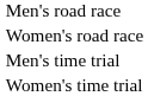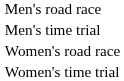 <table>
 <tr>
 <td>Men's road race<br></td>
 <td></td>
 <td></td>
 <td></td>
 </tr>
 <tr>
-<td>Women's road race<br></td>
+<td>Men's time trial<br></td>
 <td></td>
 <td></td>
 <td></td>
 </tr>
 <tr>
-<td>Men's time trial<br></td>
+<td>Women's road race<br></td>
 <td></td>
 <td></td>
 <td></td>
 </tr>
 <tr>
 <td>Women's time trial<br></td>
 <td></td>
 <td></td>
 <td></td>
 </tr>
 <tr>
 </tr>
 </table>
